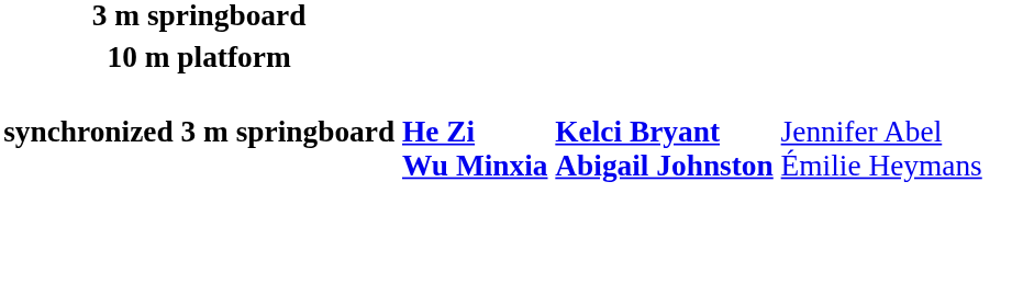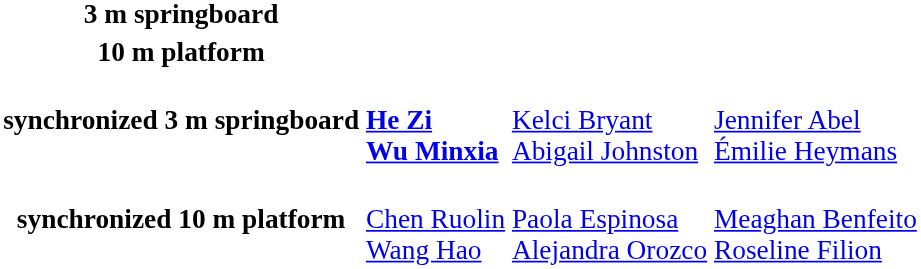 <table>
 <tr>
 <th scope="row">3 m springboard<br></th>
 <td></td>
 <td></td>
 <td></td>
 </tr>
 <tr>
 <th scope="row">10 m platform<br></th>
 <td></td>
 <td></td>
 <td></td>
 </tr>
 <tr>
 <th scope="row">synchronized 3 m springboard<br></th>
 <td><strong><br><a href='#'>He Zi</a><br><a href='#'>Wu Minxia</a></strong></td>
-<td><strong><br><a href='#'>Kelci Bryant</a><br><a href='#'>Abigail Johnston</a></strong></td>
+<td><br><a href='#'>Kelci Bryant</a><br><a href='#'>Abigail Johnston</a></td>
 <td><br><a href='#'>Jennifer Abel</a><br><a href='#'>Émilie Heymans</a></td>
 </tr>
+<tr>
+<th scope="row">synchronized 10 m platform<br></th>
+<td><br><a href='#'>Chen Ruolin</a><br><a href='#'>Wang Hao</a></td>
+<td><br><a href='#'>Paola Espinosa</a><br><a href='#'>Alejandra Orozco</a></td>
+<td><br><a href='#'>Meaghan Benfeito</a><br><a href='#'>Roseline Filion</a></td>
+</tr>
 </table>
